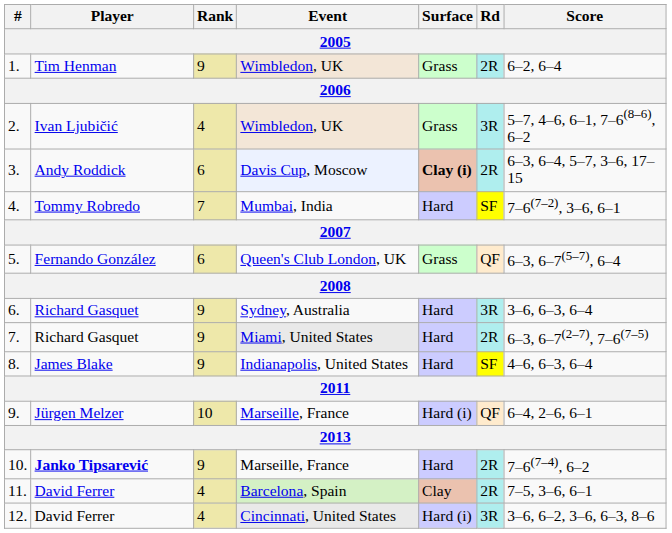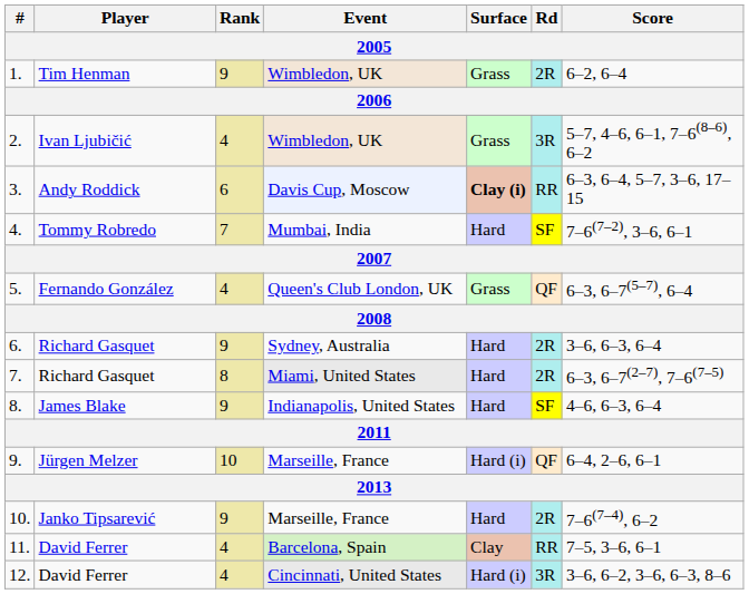 <table class="wikitable sortable">
 <tr>
 <th>#</th>
 <th width=160>Player</th>
 <th>Rank</th>
 <th width=180>Event</th>
 <th>Surface</th>
 <th>Rd</th>
 <th width=160>Score</th>
 </tr>
 <tr>
 <th colspan=7><a href='#'>2005</a></th>
 </tr>
 <tr>
 <td>1.</td>
 <td> <a href='#'>Tim Henman</a></td>
 <td bgcolor=EEE8AA>9</td>
 <td bgcolor=f3e6d7><a href='#'>Wimbledon</a>, UK</td>
 <td bgcolor=#cfc>Grass</td>
 <td bgcolor=afeeee>2R</td>
 <td>6–2, 6–4</td>
 </tr>
 <tr>
 <th colspan=7><a href='#'>2006</a></th>
 </tr>
 <tr>
 <td>2.</td>
 <td> <a href='#'>Ivan Ljubičić</a></td>
 <td bgcolor=EEE8AA>4</td>
 <td bgcolor=f3e6d7><a href='#'>Wimbledon</a>, UK</td>
 <td bgcolor=#cfc>Grass</td>
 <td bgcolor=afeeee>3R</td>
 <td>5–7, 4–6, 6–1, 7–6<sup>(8–6)</sup>, 6–2</td>
 </tr>
 <tr>
 <td>3.</td>
 <td> <a href='#'>Andy Roddick</a></td>
 <td bgcolor=EEE8AA>6</td>
 <td bgcolor=ECF2FF><a href='#'>Davis Cup</a>, Moscow</td>
 <td bgcolor=#ebc2af><strong>Clay (i)</strong></td>
-<td bgcolor=afeeee>2R</td>
+<td bgcolor=afeeee>RR</td>
 <td>6–3, 6–4, 5–7, 3–6, 17–15</td>
 </tr>
 <tr>
 <td>4.</td>
 <td> <a href='#'>Tommy Robredo</a></td>
 <td bgcolor=EEE8AA>7</td>
 <td><a href='#'>Mumbai</a>, India</td>
 <td bgcolor=CCCCFF>Hard</td>
 <td bgcolor=yellow>SF</td>
 <td>7–6<sup>(7–2)</sup>, 3–6, 6–1</td>
 </tr>
 <tr>
 <th colspan=7><a href='#'>2007</a></th>
 </tr>
 <tr>
 <td>5.</td>
 <td> <a href='#'>Fernando González</a></td>
-<td bgcolor=EEE8AA>6</td>
+<td bgcolor=EEE8AA>4</td>
 <td><a href='#'>Queen's Club London</a>, UK</td>
 <td bgcolor=#cfc>Grass</td>
 <td bgcolor=ffebcd>QF</td>
 <td>6–3, 6–7<sup>(5–7)</sup>, 6–4</td>
 </tr>
 <tr>
 <th colspan=7><a href='#'>2008</a></th>
 </tr>
 <tr>
 <td>6.</td>
 <td> <a href='#'>Richard Gasquet</a></td>
 <td bgcolor=EEE8AA>9</td>
 <td><a href='#'>Sydney</a>, Australia</td>
 <td bgcolor=CCCCFF>Hard</td>
-<td bgcolor=afeeee>3R</td>
+<td bgcolor=afeeee>2R</td>
 <td>3–6, 6–3, 6–4</td>
 </tr>
 <tr>
 <td>7.</td>
 <td> Richard Gasquet</td>
-<td bgcolor=EEE8AA>9</td>
+<td bgcolor=EEE8AA>8</td>
 <td bgcolor=e9e9e9><a href='#'>Miami</a>, United States</td>
 <td bgcolor=CCCCFF>Hard</td>
 <td bgcolor=afeeee>2R</td>
 <td>6–3, 6–7<sup>(2–7)</sup>, 7–6<sup>(7–5)</sup></td>
 </tr>
 <tr>
 <td>8.</td>
 <td> <a href='#'>James Blake</a></td>
 <td bgcolor=EEE8AA>9</td>
 <td><a href='#'>Indianapolis</a>, United States</td>
 <td bgcolor=CCCCFF>Hard</td>
 <td bgcolor=yellow>SF</td>
 <td>4–6, 6–3, 6–4</td>
 </tr>
 <tr>
 <th colspan=7><a href='#'>2011</a></th>
 </tr>
 <tr>
 <td>9.</td>
 <td> <a href='#'>Jürgen Melzer</a></td>
 <td bgcolor=EEE8AA>10</td>
 <td><a href='#'>Marseille</a>, France</td>
 <td bgcolor=CCCCFF>Hard (i)</td>
 <td bgcolor=ffebcd>QF</td>
 <td>6–4, 2–6, 6–1</td>
 </tr>
 <tr>
 <th colspan=7><a href='#'>2013</a></th>
 </tr>
 <tr>
 <td>10.</td>
-<td><strong> <a href='#'>Janko Tipsarević</a></strong></td>
+<td> <a href='#'>Janko Tipsarević</a></td>
 <td bgcolor=EEE8AA>9</td>
 <td>Marseille, France</td>
 <td bgcolor=CCCCFF>Hard</td>
 <td bgcolor=afeeee>2R</td>
 <td>7–6<sup>(7–4)</sup>, 6–2</td>
 </tr>
 <tr>
 <td>11.</td>
 <td> <a href='#'>David Ferrer</a></td>
 <td bgcolor=EEE8AA>4</td>
 <td bgcolor=d4f1c5><a href='#'>Barcelona</a>, Spain</td>
 <td bgcolor=#ebc2af>Clay</td>
-<td bgcolor=afeeee>2R</td>
+<td bgcolor=afeeee>RR</td>
 <td>7–5, 3–6, 6–1</td>
 </tr>
 <tr>
 <td>12.</td>
 <td> David Ferrer</td>
 <td bgcolor=EEE8AA>4</td>
 <td bgcolor=e9e9e9><a href='#'>Cincinnati</a>, United States</td>
 <td bgcolor=CCCCFF>Hard (i)</td>
 <td bgcolor=afeeee>3R</td>
 <td>3–6, 6–2, 3–6, 6–3, 8–6</td>
 </tr>
 </table>
